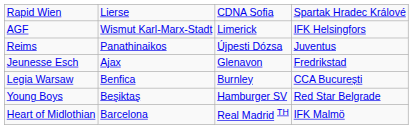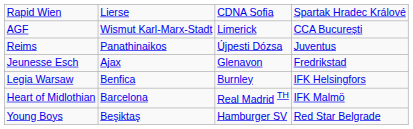 <table class="wikitable">
 <tr>
 <td> <a href='#'>Rapid Wien</a> </td>
 <td> <a href='#'>Lierse</a> </td>
 <td> <a href='#'>CDNA Sofia</a> </td>
 <td> <a href='#'>Spartak Hradec Králové</a> </td>
 </tr>
 <tr>
 <td> <a href='#'>AGF</a> </td>
 <td> <a href='#'>Wismut Karl-Marx-Stadt</a> </td>
 <td> <a href='#'>Limerick</a> </td>
-<td> <a href='#'>IFK Helsingfors</a> </td>
+<td> <a href='#'>CCA București</a> </td>
 </tr>
 <tr>
 <td> <a href='#'>Reims</a> </td>
 <td> <a href='#'>Panathinaikos</a> </td>
 <td> <a href='#'>Újpesti Dózsa</a> </td>
 <td> <a href='#'>Juventus</a> </td>
 </tr>
 <tr>
 <td> <a href='#'>Jeunesse Esch</a> </td>
 <td> <a href='#'>Ajax</a> </td>
 <td> <a href='#'>Glenavon</a> </td>
 <td> <a href='#'>Fredrikstad</a> </td>
 </tr>
 <tr>
 <td> <a href='#'>Legia Warsaw</a> </td>
 <td> <a href='#'>Benfica</a> </td>
 <td> <a href='#'>Burnley</a> </td>
-<td> <a href='#'>CCA București</a> </td>
+<td> <a href='#'>IFK Helsingfors</a> </td>
+</tr>
+<tr>
+<td> <a href='#'>Heart of Midlothian</a> </td>
+<td> <a href='#'>Barcelona</a> </td>
+<td> <a href='#'>Real Madrid</a> <sup><a href='#'>TH</a></sup></td>
+<td> <a href='#'>IFK Malmö</a> </td>
 </tr>
 <tr>
 <td> <a href='#'>Young Boys</a> </td>
 <td> <a href='#'>Beşiktaş</a> </td>
 <td> <a href='#'>Hamburger SV</a> </td>
 <td> <a href='#'>Red Star Belgrade</a> </td>
 </tr>
-<tr>
-<td> <a href='#'>Heart of Midlothian</a> </td>
-<td> <a href='#'>Barcelona</a> </td>
-<td> <a href='#'>Real Madrid</a> <sup><a href='#'>TH</a></sup></td>
-<td> <a href='#'>IFK Malmö</a> </td>
-</tr>
 </table>
